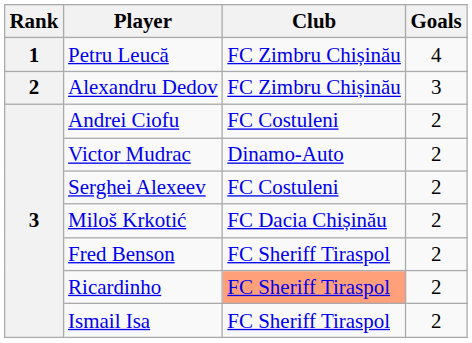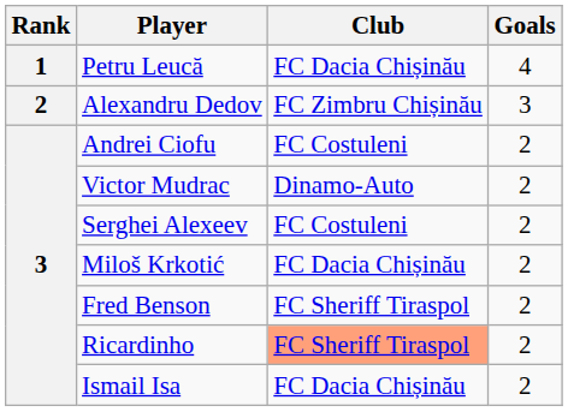 <table class="wikitable">
 <tr>
 <th>Rank</th>
 <th>Player</th>
 <th>Club</th>
 <th>Goals</th>
 </tr>
 <tr>
 <th rowspan= align=center>1</th>
 <td> <a href='#'>Petru Leucă</a></td>
-<td><a href='#'>FC Zimbru Chișinău</a></td>
+<td><a href='#'>FC Dacia Chișinău</a></td>
 <td align=center>4</td>
 </tr>
 <tr>
 <th rowspan=1 align=center>2</th>
 <td> <a href='#'>Alexandru Dedov</a></td>
 <td><a href='#'>FC Zimbru Chișinău</a></td>
 <td align=center>3</td>
 </tr>
 <tr>
 <th rowspan=7 align=center>3</th>
 <td> <a href='#'>Andrei Ciofu</a></td>
 <td><a href='#'>FC Costuleni</a></td>
 <td align=center>2</td>
 </tr>
 <tr>
 <td> <a href='#'>Victor Mudrac</a></td>
 <td><a href='#'>Dinamo-Auto</a></td>
 <td align=center>2</td>
 </tr>
 <tr>
 <td> <a href='#'>Serghei Alexeev</a></td>
 <td><a href='#'>FC Costuleni</a></td>
 <td align=center>2</td>
 </tr>
 <tr>
 <td> <a href='#'>Miloš Krkotić</a></td>
 <td><a href='#'>FC Dacia Chișinău</a></td>
 <td align=center>2</td>
 </tr>
 <tr>
 <td> <a href='#'>Fred Benson</a></td>
 <td><a href='#'>FC Sheriff Tiraspol</a></td>
 <td align=center>2</td>
 </tr>
 <tr>
 <td> <a href='#'>Ricardinho</a></td>
 <td style="background: lightsalmon;"><a href='#'>FC Sheriff Tiraspol</a></td>
 <td align=center>2</td>
 </tr>
 <tr>
 <td> <a href='#'>Ismail Isa</a></td>
-<td><a href='#'>FC Sheriff Tiraspol</a></td>
+<td><a href='#'>FC Dacia Chișinău</a></td>
 <td align=center>2</td>
 </tr>
 </table>
